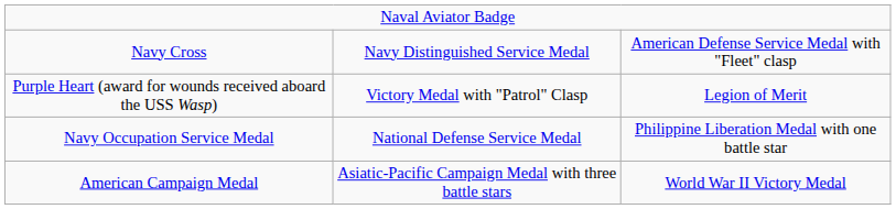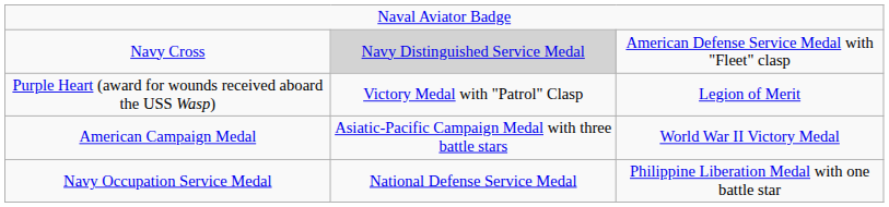 <table class="wikitable" style="margin:1em auto; text-align:center;">
 <tr>
 <td colspan="3"><a href='#'>Naval Aviator Badge</a></td>
 </tr>
 <tr>
 <td><a href='#'>Navy Cross</a></td>
-<td><a href='#'>Navy Distinguished Service Medal</a></td>
+<td style="background: lightgrey;"><a href='#'>Navy Distinguished Service Medal</a></td>
 <td><a href='#'>American Defense Service Medal</a> with "Fleet" clasp</td>
 </tr>
 <tr>
 <td><a href='#'>Purple Heart</a> (award for wounds received aboard the USS <em>Wasp</em>)</td>
 <td><a href='#'>Victory Medal</a> with "Patrol" Clasp</td>
 <td><a href='#'>Legion of Merit</a></td>
 </tr>
 <tr>
+<td><a href='#'>American Campaign Medal</a></td>
+<td><a href='#'>Asiatic-Pacific Campaign Medal</a> with three <a href='#'>battle stars</a></td>
+<td><a href='#'>World War II Victory Medal</a></td>
+</tr>
+<tr>
 <td><a href='#'>Navy Occupation Service Medal</a></td>
 <td><a href='#'>National Defense Service Medal</a></td>
 <td><a href='#'>Philippine Liberation Medal</a> with one battle star</td>
 </tr>
-<tr>
-<td><a href='#'>American Campaign Medal</a></td>
-<td><a href='#'>Asiatic-Pacific Campaign Medal</a> with three <a href='#'>battle stars</a></td>
-<td><a href='#'>World War II Victory Medal</a></td>
-</tr>
 </table>
